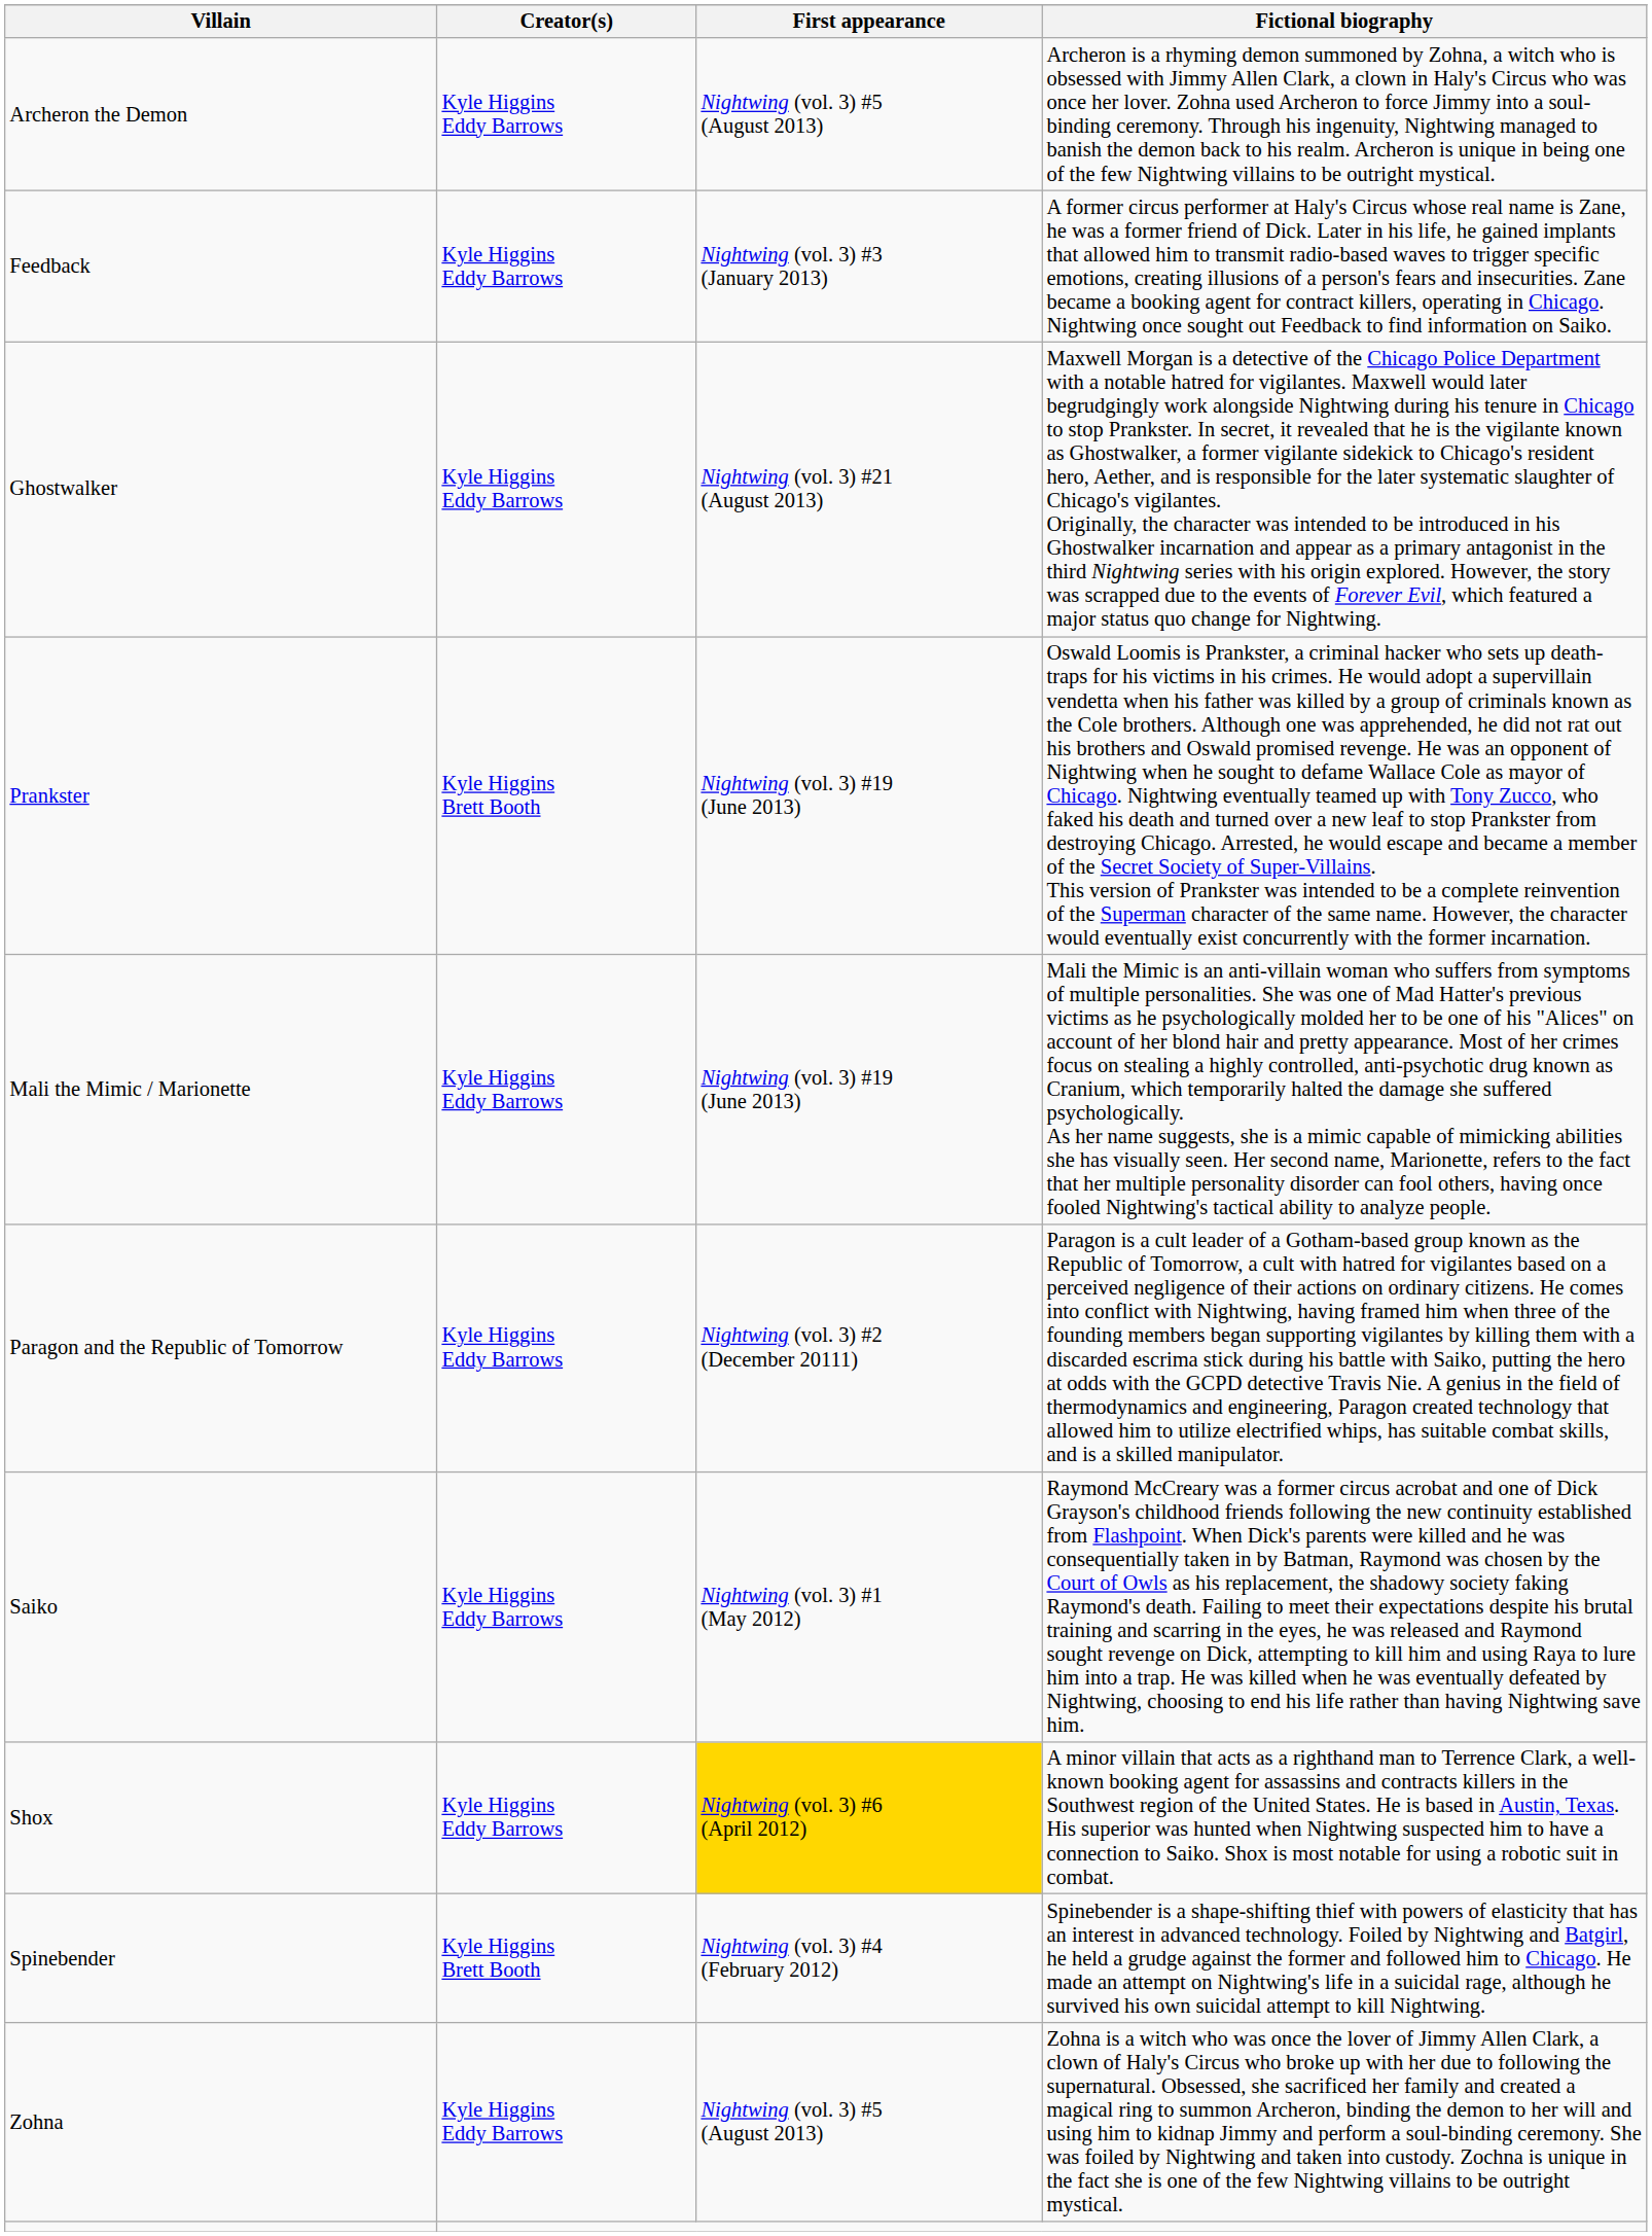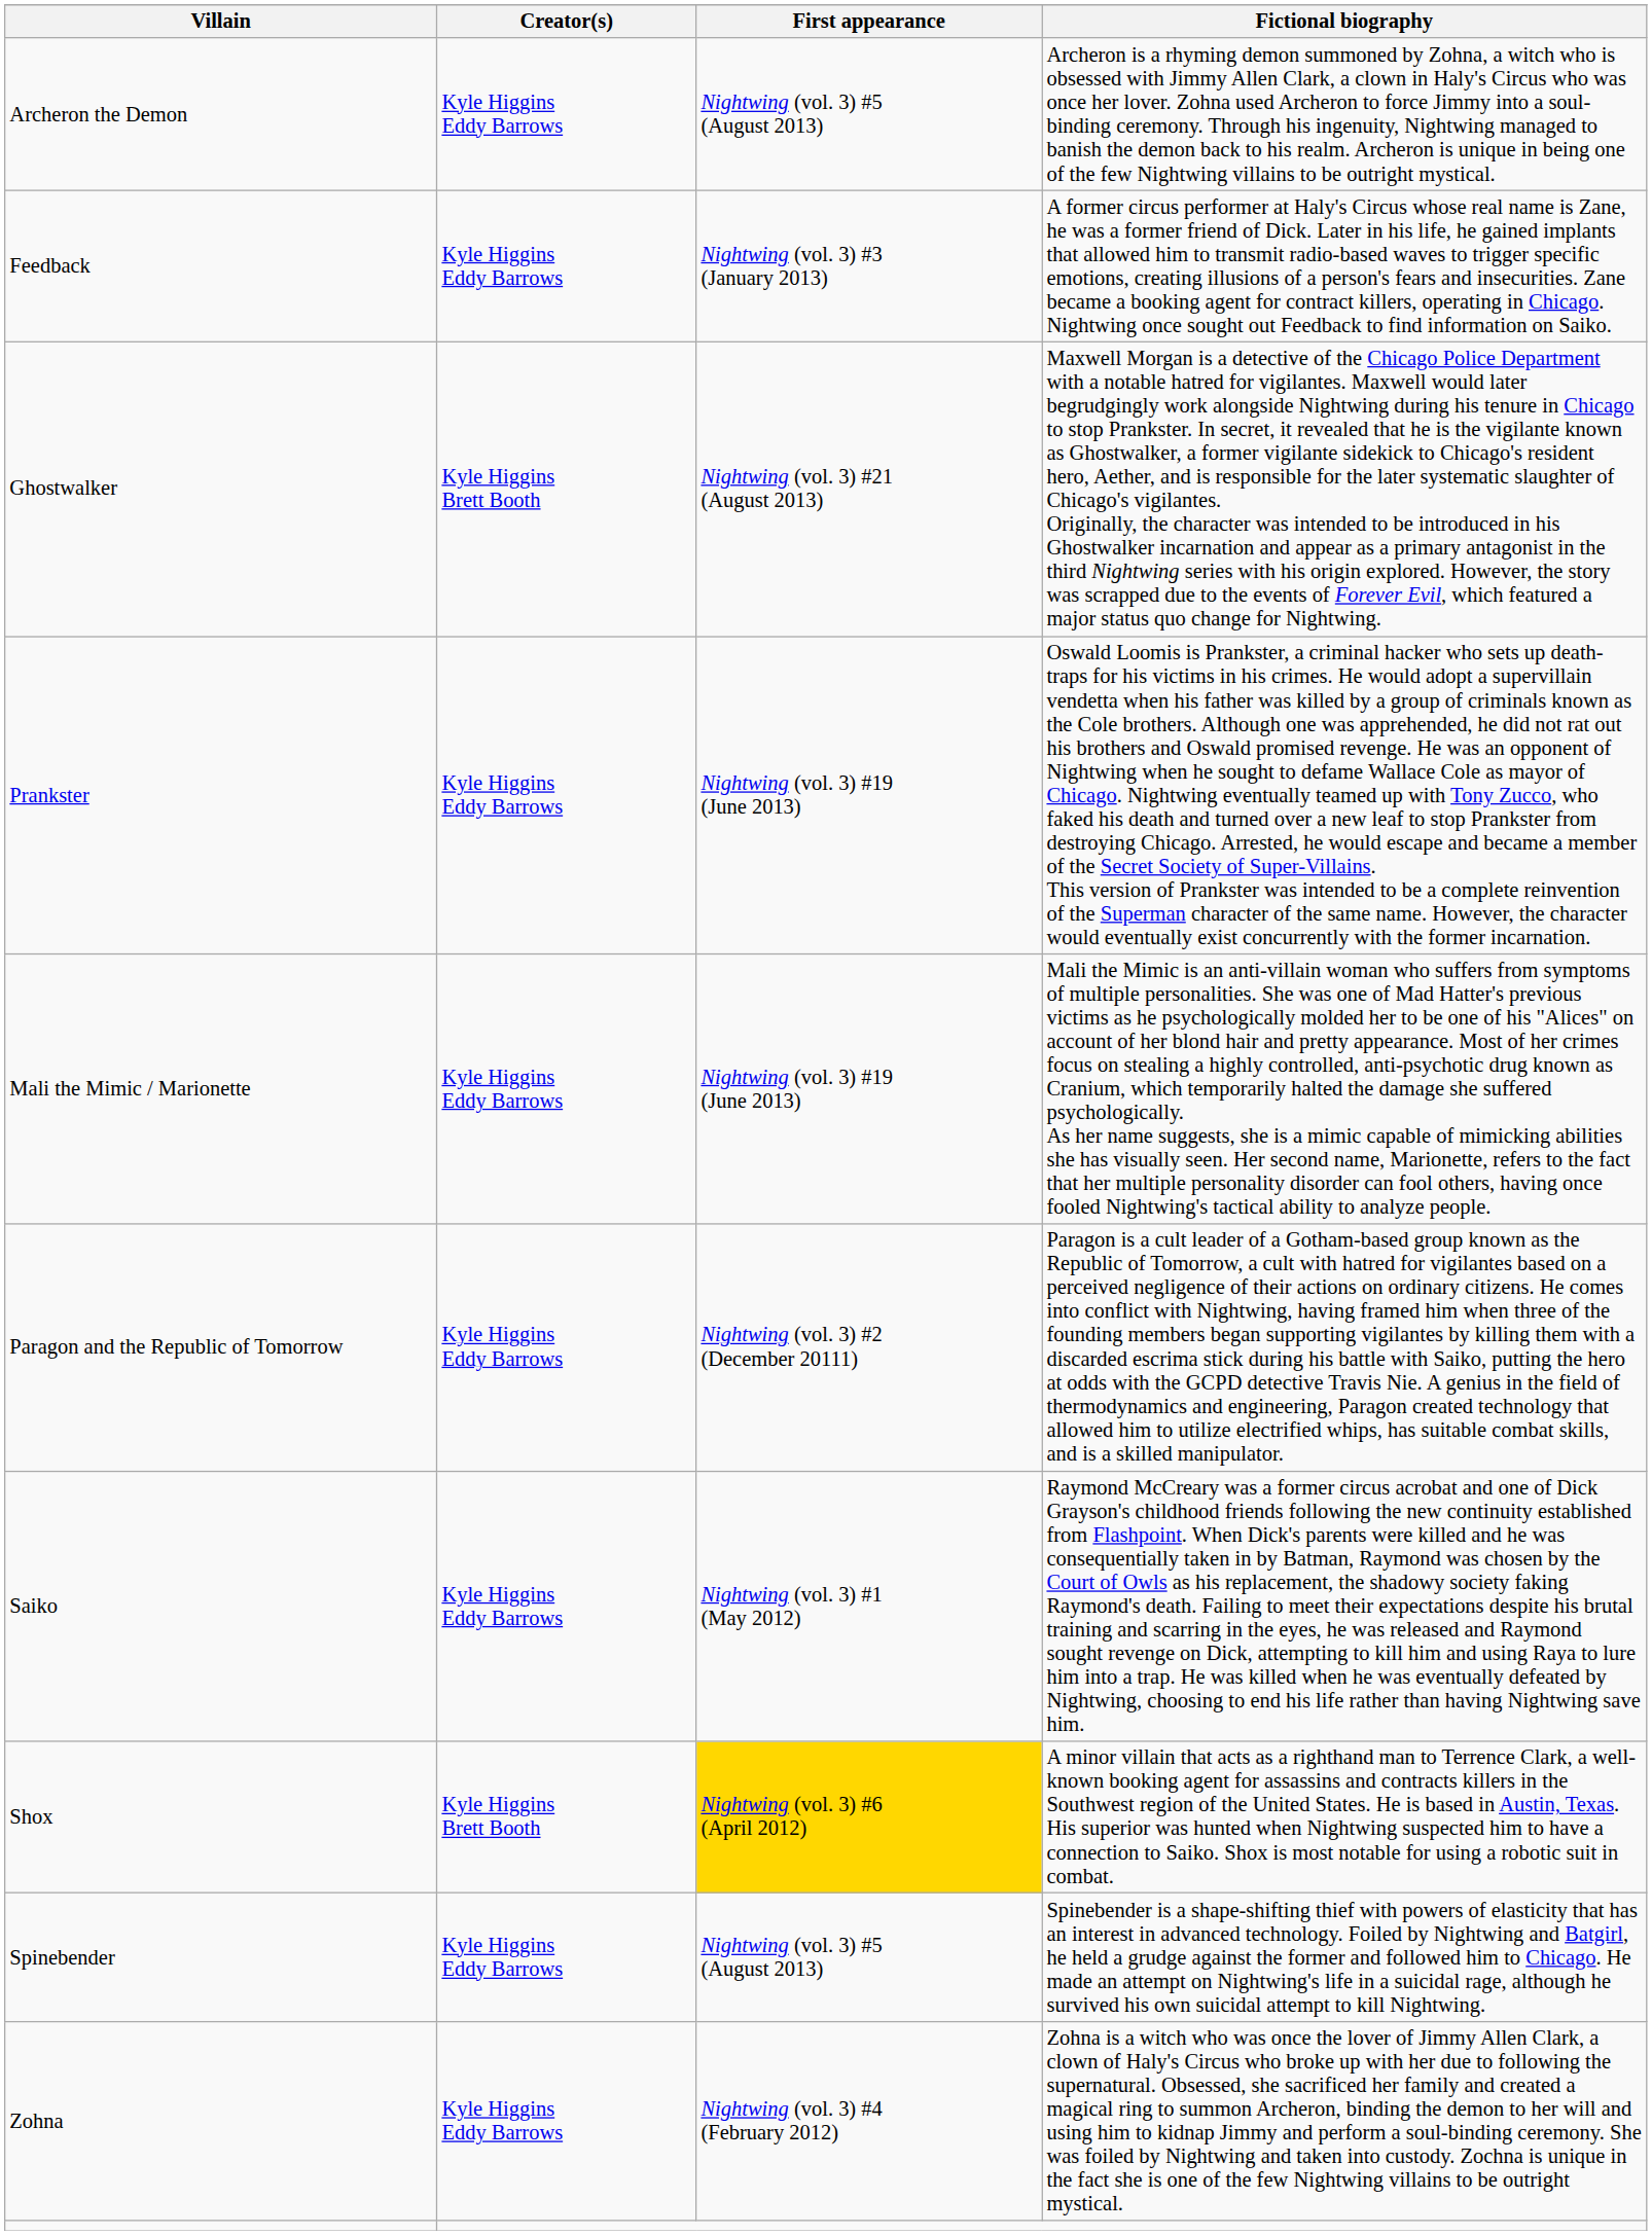 <table class="wikitable">
 <tr>
 </tr>
 <tr>
 <th style="width:25%">Villain</th>
 <th style="width:15%;">Creator(s)</th>
 <th style="width:20%;">First appearance</th>
 <th style="width:35%;">Fictional biography</th>
 </tr>
 <tr>
 <td>Archeron the Demon</td>
 <td><a href='#'>Kyle Higgins</a><br><a href='#'>Eddy Barrows</a></td>
 <td><em><a href='#'>Nightwing</a></em> (vol. 3) #5<br>(August 2013)</td>
 <td>Archeron is a rhyming demon summoned by Zohna, a witch who is obsessed with Jimmy Allen Clark, a clown in Haly's Circus who was once her lover. Zohna used Archeron to force Jimmy into a soul-binding ceremony. Through his ingenuity, Nightwing managed to banish the demon back to his realm. Archeron is unique in being one of the few Nightwing villains to be outright mystical.</td>
 </tr>
 <tr>
 <td>Feedback</td>
 <td><a href='#'>Kyle Higgins</a><br><a href='#'>Eddy Barrows</a></td>
 <td><em><a href='#'>Nightwing</a></em> (vol. 3) #3<br>(January 2013)</td>
 <td>A former circus performer at Haly's Circus whose real name is Zane, he was a former friend of Dick. Later in his life, he gained implants that allowed him to transmit radio-based waves to trigger specific emotions, creating illusions of a person's fears and insecurities. Zane became a booking agent for contract killers, operating in <a href='#'>Chicago</a>. Nightwing once sought out Feedback to find information on Saiko.</td>
 </tr>
 <tr>
 <td>Ghostwalker</td>
-<td><a href='#'>Kyle Higgins</a><br><a href='#'>Eddy Barrows</a></td>
+<td><a href='#'>Kyle Higgins</a><br><a href='#'>Brett Booth</a></td>
 <td><em><a href='#'>Nightwing</a></em> (vol. 3) #21<br>(August 2013)</td>
 <td>Maxwell Morgan is a detective of the <a href='#'>Chicago Police Department</a> with a notable hatred for vigilantes. Maxwell would later begrudgingly work alongside Nightwing during his tenure in <a href='#'>Chicago</a> to stop Prankster. In secret, it revealed that he is the vigilante known as Ghostwalker, a former vigilante sidekick to Chicago's resident hero, Aether, and is responsible for the later systematic slaughter of Chicago's vigilantes.<br>Originally, the character was intended to be introduced in his Ghostwalker incarnation and appear as a primary antagonist in the third <em>Nightwing</em> series with his origin explored. However, the story was scrapped due to the events of <em><a href='#'>Forever Evil</a></em>, which featured a major status quo change for Nightwing.</td>
 </tr>
 <tr>
 <td><a href='#'>Prankster</a></td>
-<td><a href='#'>Kyle Higgins</a><br><a href='#'>Brett Booth</a></td>
+<td><a href='#'>Kyle Higgins</a><br><a href='#'>Eddy Barrows</a></td>
 <td><em><a href='#'>Nightwing</a></em> (vol. 3) #19<br>(June 2013)</td>
 <td>Oswald Loomis is Prankster, a criminal hacker who sets up death-traps for his victims in his crimes. He would adopt a supervillain vendetta when his father was killed by a group of criminals known as the Cole brothers. Although one was apprehended, he did not rat out his brothers and Oswald promised revenge. He was an opponent of Nightwing when he sought to defame Wallace Cole as mayor of <a href='#'>Chicago</a>. Nightwing eventually teamed up with <a href='#'>Tony Zucco</a>, who faked his death and turned over a new leaf to stop Prankster from destroying Chicago. Arrested, he would escape and became a member of the <a href='#'>Secret Society of Super-Villains</a>.<br>This version of Prankster was intended to be a complete reinvention of the <a href='#'>Superman</a> character of the same name. However, the character would eventually exist concurrently with the former incarnation.</td>
 </tr>
 <tr>
 <td>Mali the Mimic / Marionette</td>
 <td><a href='#'>Kyle Higgins</a><br><a href='#'>Eddy Barrows</a></td>
 <td><em><a href='#'>Nightwing</a></em> (vol. 3) #19<br>(June 2013)</td>
 <td>Mali the Mimic is an anti-villain woman who suffers from symptoms of multiple personalities. She was one of Mad Hatter's previous victims as he psychologically molded her to be one of his "Alices" on account of her blond hair and pretty appearance. Most of her crimes focus on stealing a highly controlled, anti-psychotic drug known as Cranium, which temporarily halted the damage she suffered psychologically.<br>As her name suggests, she is a mimic capable of mimicking abilities she has visually seen. Her second name, Marionette, refers to the fact that her multiple personality disorder can fool others, having once fooled Nightwing's tactical ability to analyze people.</td>
 </tr>
 <tr>
 <td>Paragon and the Republic of Tomorrow</td>
 <td><a href='#'>Kyle Higgins</a><br><a href='#'>Eddy Barrows</a></td>
 <td><em><a href='#'>Nightwing</a></em> (vol. 3) #2<br>(December 20111)</td>
 <td>Paragon is a cult leader of a Gotham-based group known as the Republic of Tomorrow, a cult with hatred for vigilantes based on a perceived negligence of their actions on ordinary citizens. He comes into conflict with Nightwing, having framed him when three of the founding members began supporting vigilantes by killing them with a discarded escrima stick during his battle with Saiko, putting the hero at odds with the GCPD detective Travis Nie. A genius in the field of thermodynamics and engineering, Paragon created technology that allowed him to utilize electrified whips, has suitable combat skills, and is a skilled manipulator.</td>
 </tr>
 <tr>
 <td>Saiko</td>
 <td><a href='#'>Kyle Higgins</a><br><a href='#'>Eddy Barrows</a></td>
 <td><em><a href='#'>Nightwing</a></em> (vol. 3) #1<br>(May 2012)</td>
 <td>Raymond McCreary was a former circus acrobat and one of Dick Grayson's childhood friends following the new continuity established from <a href='#'>Flashpoint</a>. When Dick's parents were killed and he was consequentially taken in by Batman, Raymond was chosen by the <a href='#'>Court of Owls</a> as his replacement, the shadowy society faking Raymond's death. Failing to meet their expectations despite his brutal training and scarring in the eyes, he was released and Raymond sought revenge on Dick, attempting to kill him and using Raya to lure him into a trap. He was killed when he was eventually defeated by Nightwing, choosing to end his life rather than having Nightwing save him.</td>
 </tr>
 <tr>
 <td>Shox</td>
-<td><a href='#'>Kyle Higgins</a><br><a href='#'>Eddy Barrows</a></td>
+<td><a href='#'>Kyle Higgins</a><br><a href='#'>Brett Booth</a></td>
 <td style="background: gold;"><em><a href='#'>Nightwing</a></em> (vol. 3) #6<br>(April 2012)</td>
 <td>A minor villain that acts as a righthand man to Terrence Clark, a well-known booking agent for assassins and contracts killers in the Southwest region of the United States. He is based in <a href='#'>Austin, Texas</a>. His superior was hunted when Nightwing suspected him to have a connection to Saiko. Shox is most notable for using a robotic suit in combat.</td>
 </tr>
 <tr>
 <td>Spinebender</td>
-<td><a href='#'>Kyle Higgins</a><br><a href='#'>Brett Booth</a></td>
-<td><em><a href='#'>Nightwing</a></em> (vol. 3) #4<br>(February 2012)</td>
+<td><a href='#'>Kyle Higgins</a><br><a href='#'>Eddy Barrows</a></td>
+<td><em><a href='#'>Nightwing</a></em> (vol. 3) #5<br>(August 2013)</td>
 <td>Spinebender is a shape-shifting thief with powers of elasticity that has an interest in advanced technology. Foiled by Nightwing and <a href='#'>Batgirl</a>, he held a grudge against the former and followed him to <a href='#'>Chicago</a>. He made an attempt on Nightwing's life in a suicidal rage, although he survived his own suicidal attempt to kill Nightwing.</td>
 </tr>
 <tr>
 <td>Zohna</td>
 <td><a href='#'>Kyle Higgins</a><br><a href='#'>Eddy Barrows</a></td>
-<td><em><a href='#'>Nightwing</a></em> (vol. 3) #5<br>(August 2013)</td>
+<td><em><a href='#'>Nightwing</a></em> (vol. 3) #4<br>(February 2012)</td>
 <td>Zohna is a witch who was once the lover of Jimmy Allen Clark, a clown of Haly's Circus who broke up with her due to following the supernatural. Obsessed, she sacrificed her family and created a magical ring to summon Archeron, binding the demon to her will and using him to kidnap Jimmy and perform a soul-binding ceremony. She was foiled by Nightwing and taken into custody. Zochna is unique in the fact she is one of the few Nightwing villains to be outright mystical.</td>
 </tr>
 <tr>
 <td></td>
 </tr>
 </table>
